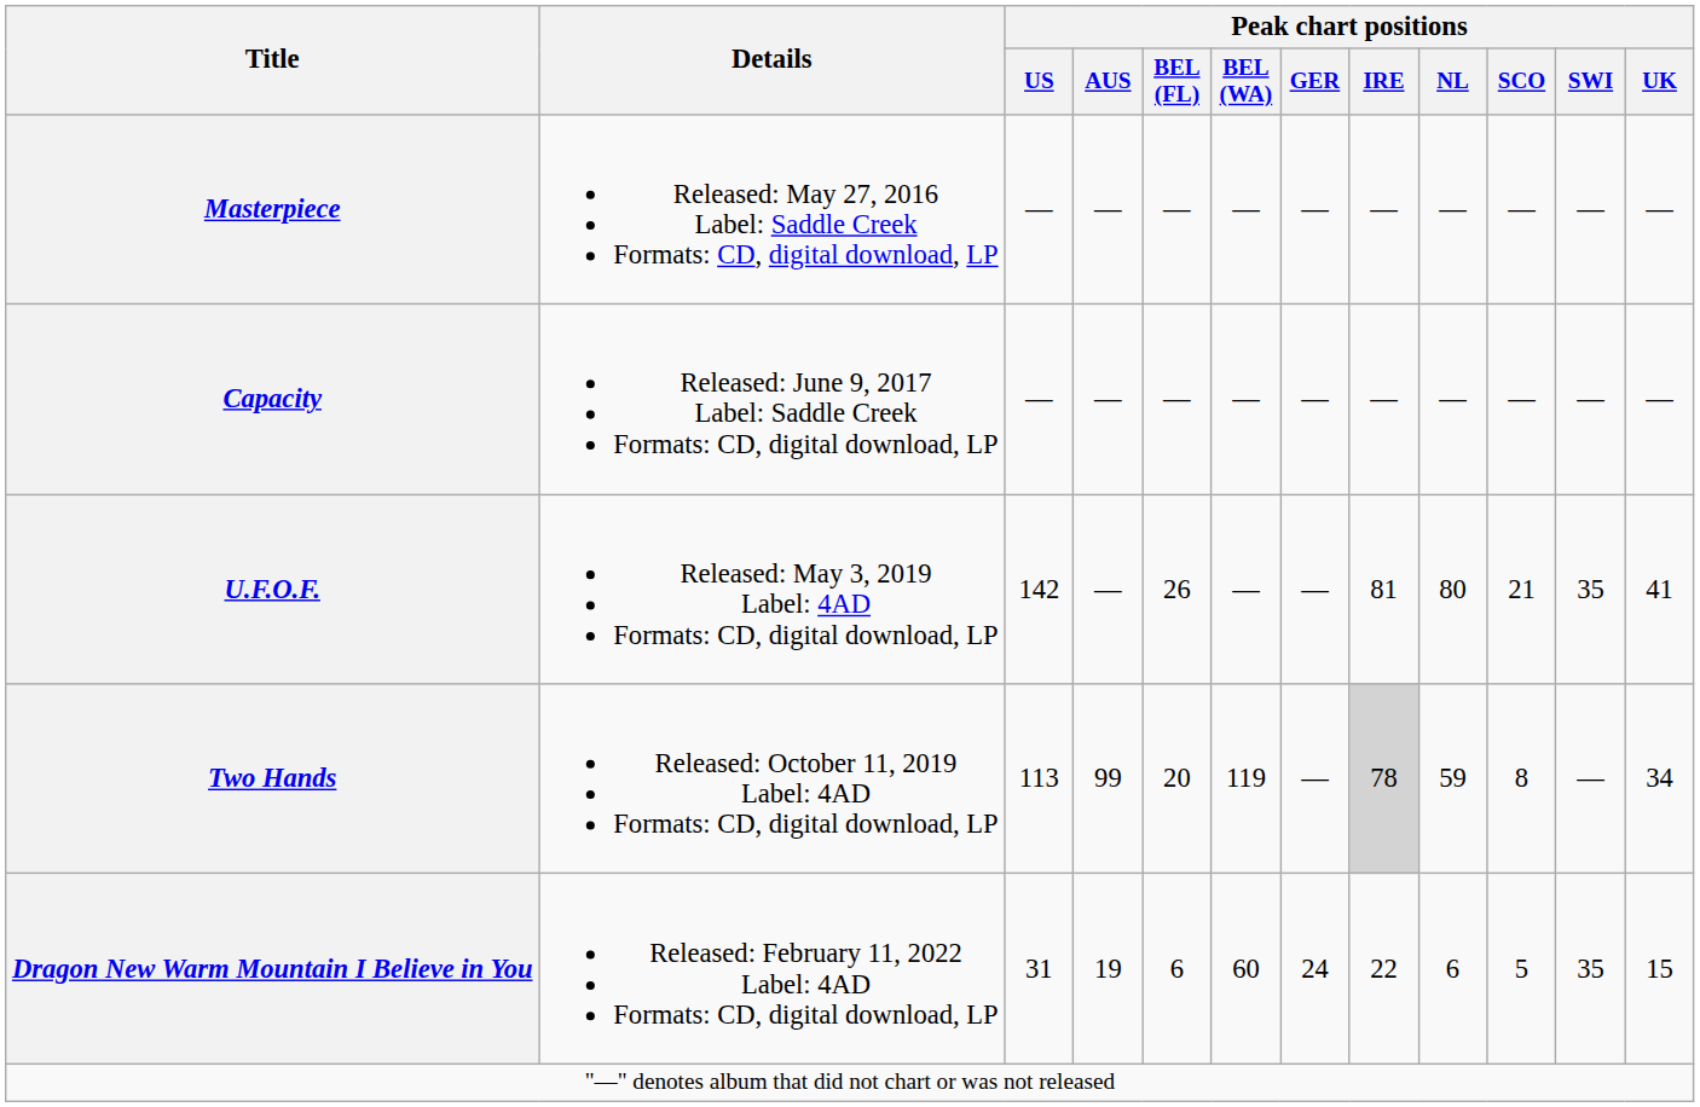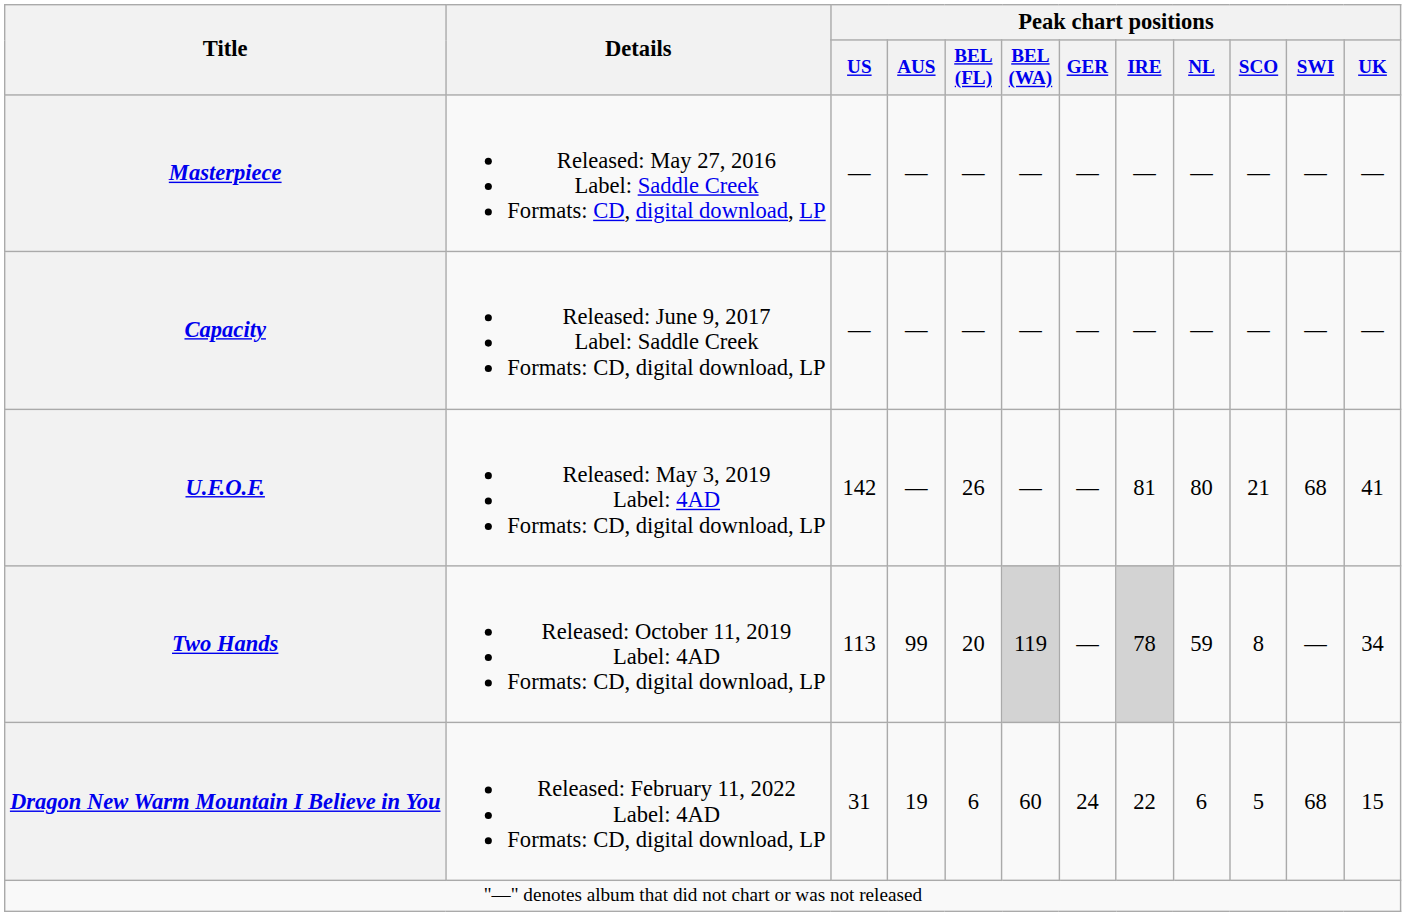 <table class="wikitable plainrowheaders" style="text-align:center;">
 <tr>
 <th scope="col" rowspan="2">Title</th>
 <th scope="col" rowspan="2">Details</th>
 <th scope="col" colspan="10">Peak chart positions</th>
 </tr>
 <tr>
 <th scope="col" style="width:2.5em;font-size:85%;"><a href='#'>US</a><br></th>
 <th scope="col" style="width:2.5em;font-size:85%;"><a href='#'>AUS</a><br></th>
 <th scope="col" style="width:2.5em;font-size:85%;"><a href='#'>BEL<br>(FL)</a><br></th>
 <th scope="col" style="width:2.5em;font-size:85%;"><a href='#'>BEL<br>(WA)</a><br></th>
 <th scope="col" style="width:2.5em;font-size:85%;"><a href='#'>GER</a><br></th>
 <th scope="col" style="width:2.5em;font-size:85%;"><a href='#'>IRE</a><br></th>
 <th scope="col" style="width:2.5em;font-size:85%;"><a href='#'>NL</a><br></th>
 <th scope="col" style="width:2.5em;font-size:85%;"><a href='#'>SCO</a><br></th>
 <th scope="col" style="width:2.5em;font-size:85%;"><a href='#'>SWI</a><br></th>
 <th scope="col" style="width:2.5em;font-size:85%;"><a href='#'>UK</a><br></th>
 </tr>
 <tr>
 <th scope="row"><em><a href='#'>Masterpiece</a></em></th>
 <td><br><ul><li>Released: May 27, 2016</li><li>Label: <a href='#'>Saddle Creek</a></li><li>Formats: <a href='#'>CD</a>, <a href='#'>digital download</a>, <a href='#'>LP</a></li></ul></td>
 <td>—</td>
 <td>—</td>
 <td>—</td>
 <td>—</td>
 <td>—</td>
 <td>—</td>
 <td>—</td>
 <td>—</td>
 <td>—</td>
 <td>—</td>
 </tr>
 <tr>
 <th scope="row"><em><a href='#'>Capacity</a></em></th>
 <td><br><ul><li>Released: June 9, 2017</li><li>Label: Saddle Creek</li><li>Formats: CD, digital download, LP</li></ul></td>
 <td>—</td>
 <td>—</td>
 <td>—</td>
 <td>—</td>
 <td>—</td>
 <td>—</td>
 <td>—</td>
 <td>—</td>
 <td>—</td>
 <td>—</td>
 </tr>
 <tr>
 <th scope="row"><em><a href='#'>U.F.O.F.</a></em></th>
 <td><br><ul><li>Released: May 3, 2019</li><li>Label: <a href='#'>4AD</a></li><li>Formats: CD, digital download, LP</li></ul></td>
 <td>142</td>
 <td>—</td>
 <td>26</td>
 <td>—</td>
 <td>—</td>
 <td>81</td>
 <td>80</td>
 <td>21</td>
-<td>35</td>
+<td>68</td>
 <td>41</td>
 </tr>
 <tr>
 <th scope="row"><em><a href='#'>Two Hands</a></em></th>
 <td><br><ul><li>Released: October 11, 2019</li><li>Label: 4AD</li><li>Formats: CD, digital download, LP</li></ul></td>
 <td>113</td>
 <td>99</td>
 <td>20</td>
-<td>119</td>
+<td style="background: lightgrey;">119</td>
 <td>—</td>
 <td style="background: lightgrey;">78</td>
 <td>59</td>
 <td>8</td>
 <td>—</td>
 <td>34</td>
 </tr>
 <tr>
 <th scope="row"><em><a href='#'>Dragon New Warm Mountain I Believe in You</a></em></th>
 <td><br><ul><li>Released: February 11, 2022</li><li>Label: 4AD</li><li>Formats: CD, digital download, LP</li></ul></td>
 <td>31</td>
 <td>19</td>
 <td>6</td>
 <td>60</td>
 <td>24</td>
 <td>22</td>
 <td>6</td>
 <td>5</td>
-<td>35</td>
+<td>68</td>
 <td>15</td>
 </tr>
 <tr>
 <td colspan="14" style="font-size:85%;">"—" denotes album that did not chart or was not released</td>
 </tr>
 </table>
